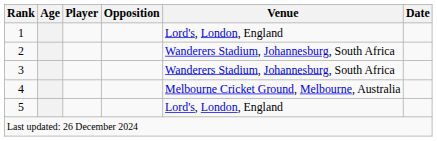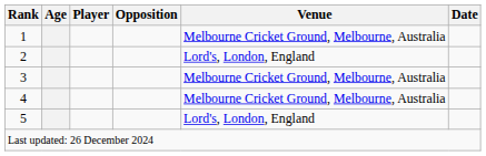 <table class="wikitable plainrowheaders sortable">
 <tr>
 <th scope=col>Rank</th>
 <th scope=col>Age</th>
 <th scope=col>Player</th>
 <th scope=col>Opposition</th>
 <th scope=col>Venue</th>
 <th scope=col>Date</th>
 </tr>
 <tr>
 <td align=center>1</td>
 <th scope=row style=text-align:center;></th>
 <td></td>
 <td></td>
-<td><a href='#'>Lord's</a>, <a href='#'>London</a>, England</td>
+<td><a href='#'>Melbourne Cricket Ground</a>, <a href='#'>Melbourne</a>, Australia</td>
 <td><a href='#'></a></td>
 </tr>
 <tr>
 <td align=center>2</td>
 <th scope=row style=text-align:center;></th>
 <td></td>
 <td></td>
-<td><a href='#'>Wanderers Stadium</a>, <a href='#'>Johannesburg</a>, South Africa</td>
+<td><a href='#'>Lord's</a>, <a href='#'>London</a>, England</td>
 <td><a href='#'></a></td>
 </tr>
 <tr>
 <td align=center>3</td>
 <th scope=row style=text-align:center;></th>
 <td></td>
 <td></td>
-<td><a href='#'>Wanderers Stadium</a>, <a href='#'>Johannesburg</a>, South Africa</td>
+<td><a href='#'>Melbourne Cricket Ground</a>, <a href='#'>Melbourne</a>, Australia</td>
 <td><a href='#'></a></td>
 </tr>
 <tr>
 <td align=center>4</td>
 <th scope=row style=text-align:center;></th>
 <td></td>
 <td></td>
 <td><a href='#'>Melbourne Cricket Ground</a>, <a href='#'>Melbourne</a>, Australia</td>
 <td><a href='#'></a></td>
 </tr>
 <tr>
 <td align=center>5</td>
 <th scope=row style=text-align:center;></th>
 <td></td>
 <td></td>
 <td><a href='#'>Lord's</a>, <a href='#'>London</a>, England</td>
 <td><a href='#'></a></td>
 </tr>
 <tr class=sortbottom>
 <td colspan=7><small>Last updated: 26 December 2024</small></td>
 </tr>
 </table>
